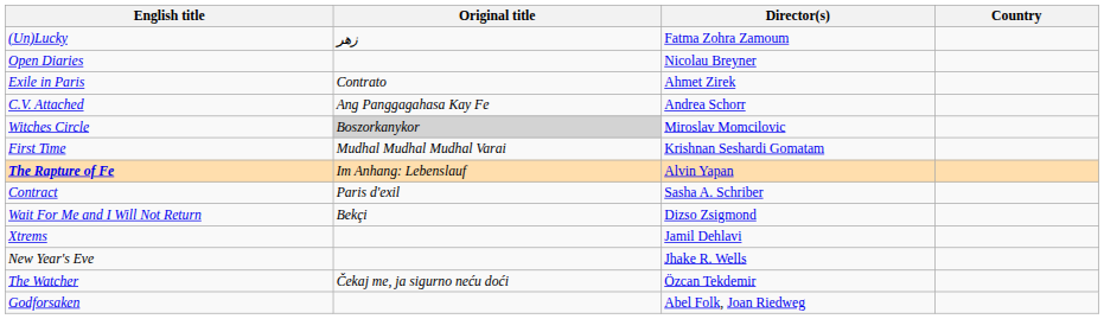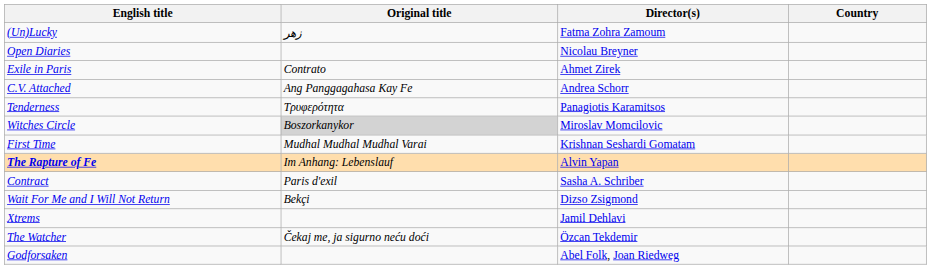 <table class="sortable wikitable" width=100% cellpadding="5">
 <tr>
 <th width="30%">English title</th>
 <th width="30%">Original title</th>
 <th width="25%">Director(s)</th>
 <th width="15%">Country</th>
 </tr>
 <tr>
 <td><em><a href='#'>(Un)Lucky</a></em></td>
 <td><em>زهر</em></td>
 <td><a href='#'>Fatma Zohra Zamoum</a></td>
 <td></td>
 </tr>
 <tr>
 <td><em><a href='#'>Open Diaries</a></em></td>
 <td></td>
 <td><a href='#'>Nicolau Breyner</a></td>
 <td></td>
 </tr>
 <tr>
 <td><em><a href='#'>Exile in Paris</a></em></td>
 <td><em>Contrato</em></td>
 <td><a href='#'>Ahmet Zirek</a></td>
 <td></td>
 </tr>
 <tr>
 <td><em><a href='#'>C.V. Attached</a></em></td>
 <td><em>Ang Panggagahasa Kay Fe</em></td>
 <td><a href='#'>Andrea Schorr</a></td>
+<td></td>
+</tr>
+<tr>
+<td><em><a href='#'>Tenderness</a></em></td>
+<td><em>Τρυφερότητα</em></td>
+<td><a href='#'>Panagiotis Karamitsos</a></td>
 <td></td>
 </tr>
 <tr>
 <td><em><a href='#'>Witches Circle</a></em></td>
 <td style="background: lightgrey;"><em>Boszorkanykor</em></td>
 <td><a href='#'>Miroslav Momcilovic</a></td>
 <td></td>
 </tr>
 <tr>
 <td><em><a href='#'>First Time</a></em></td>
 <td><em>Mudhal Mudhal Mudhal Varai</em></td>
 <td><a href='#'>Krishnan Seshardi Gomatam</a></td>
 <td></td>
 </tr>
 <tr style="background:#FFDEAD;">
 <td><strong><em><a href='#'>The Rapture of Fe</a></em></strong></td>
 <td><em>Im Anhang: Lebenslauf</em></td>
 <td><a href='#'>Alvin Yapan</a></td>
 <td></td>
 </tr>
 <tr>
 <td><em><a href='#'>Contract</a></em></td>
 <td><em>Paris d'exil</em></td>
 <td><a href='#'>Sasha A. Schriber</a></td>
 <td></td>
 </tr>
 <tr>
 <td><em><a href='#'>Wait For Me and I Will Not Return</a></em></td>
 <td><em>Bekçi</em></td>
 <td><a href='#'>Dizso Zsigmond</a></td>
 <td></td>
 </tr>
 <tr>
 <td><em><a href='#'>Xtrems</a></em></td>
 <td></td>
 <td><a href='#'>Jamil Dehlavi</a></td>
 <td></td>
 </tr>
 <tr>
-<td><em>New Year's Eve</em></td>
-<td></td>
-<td><a href='#'>Jhake R. Wells</a></td>
-<td></td>
-</tr>
-<tr>
 <td><em><a href='#'>The Watcher</a></em></td>
 <td><em>Čekaj me, ja sigurno neću doći</em></td>
 <td><a href='#'>Özcan Tekdemir</a></td>
 <td></td>
 </tr>
 <tr>
 <td><em><a href='#'>Godforsaken</a></em></td>
 <td></td>
 <td><a href='#'>Abel Folk</a>, <a href='#'>Joan Riedweg</a></td>
 <td></td>
 </tr>
 </table>
